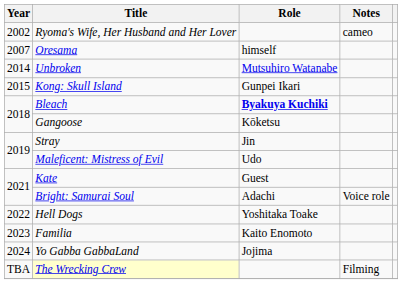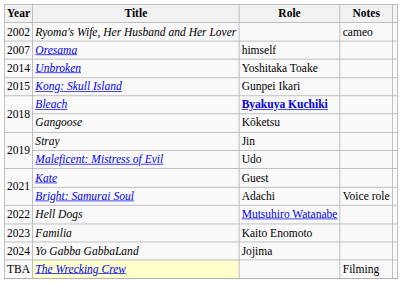 <table class="wikitable sortable">
 <tr>
 <th>Year</th>
 <th>Title</th>
 <th>Role</th>
 <th class = "unsortable">Notes</th>
 <th class = "unsortable"></th>
 </tr>
 <tr>
 <td>2002</td>
 <td><em>Ryoma's Wife, Her Husband and Her Lover</em></td>
 <td></td>
 <td>cameo</td>
 <td></td>
 </tr>
 <tr>
 <td>2007</td>
 <td><em><a href='#'>Oresama</a></em></td>
 <td>himself</td>
 <td></td>
 <td></td>
 </tr>
 <tr>
 <td>2014</td>
 <td><em><a href='#'>Unbroken</a></em></td>
-<td><a href='#'>Mutsuhiro Watanabe</a></td>
+<td>Yoshitaka Toake</td>
 <td></td>
 <td></td>
 </tr>
 <tr>
 <td>2015</td>
 <td><em><a href='#'>Kong: Skull Island</a></em></td>
 <td>Gunpei Ikari</td>
 <td></td>
 <td></td>
 </tr>
 <tr>
 <td rowspan="2">2018</td>
 <td><em><a href='#'>Bleach</a></em></td>
 <td><strong><a href='#'>Byakuya Kuchiki</a></strong></td>
 <td></td>
 <td></td>
 </tr>
 <tr>
 <td><em>Gangoose</em></td>
 <td>Kōketsu</td>
 <td></td>
 <td></td>
 </tr>
 <tr>
 <td rowspan="2">2019</td>
 <td><em>Stray</em></td>
 <td>Jin</td>
 <td></td>
 <td></td>
 </tr>
 <tr>
 <td><em><a href='#'>Maleficent: Mistress of Evil</a></em></td>
 <td>Udo</td>
 <td></td>
 <td></td>
 </tr>
 <tr>
 <td rowspan="2">2021</td>
 <td><em><a href='#'>Kate</a></em></td>
 <td>Guest</td>
 <td></td>
 <td></td>
 </tr>
 <tr>
 <td><em><a href='#'>Bright: Samurai Soul</a></em></td>
 <td>Adachi</td>
 <td>Voice role</td>
 <td></td>
 </tr>
 <tr>
 <td>2022</td>
 <td><em>Hell Dogs</em></td>
-<td>Yoshitaka Toake</td>
+<td><a href='#'>Mutsuhiro Watanabe</a></td>
 <td></td>
 <td></td>
 </tr>
 <tr>
 <td>2023</td>
 <td><em>Familia</em></td>
 <td>Kaito Enomoto</td>
 <td></td>
 <td></td>
 </tr>
 <tr>
 <td>2024</td>
 <td><em>Yo Gabba GabbaLand</em></td>
 <td>Jojima</td>
 <td></td>
 <td></td>
 </tr>
 <tr>
 <td>TBA</td>
 <td style="background:#ffc;"><em><a href='#'>The Wrecking Crew</a></em> </td>
 <td></td>
 <td>Filming</td>
 <td></td>
 </tr>
 <tr>
 </tr>
 </table>
